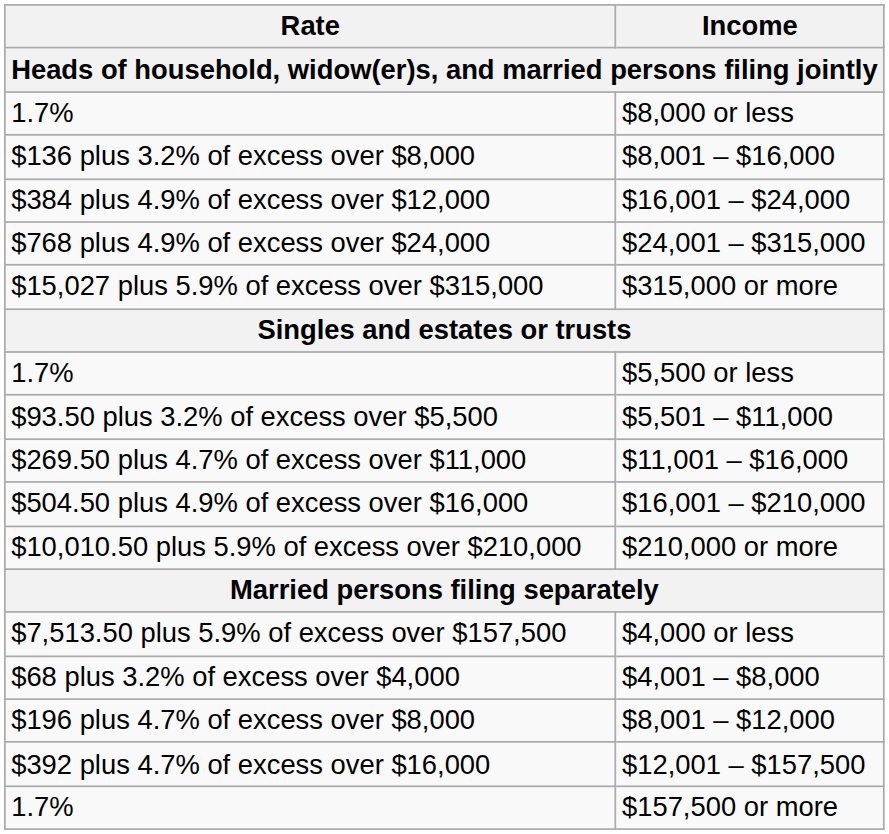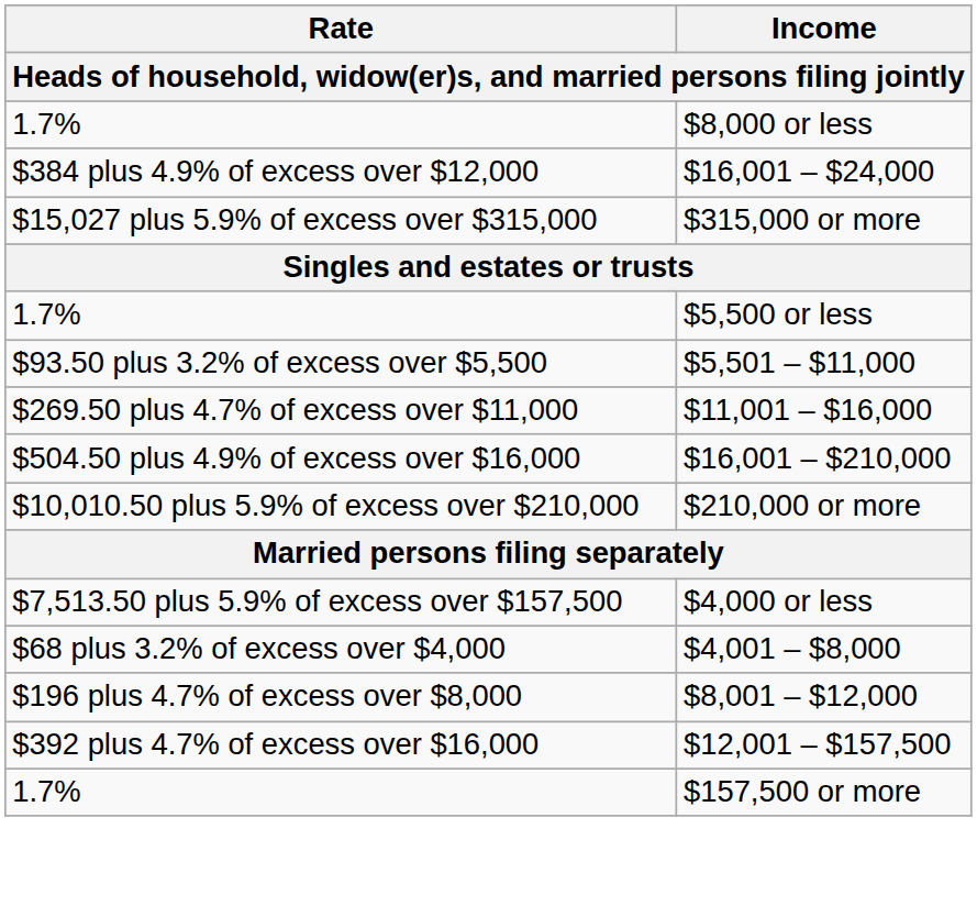 <table class="wikitable" border="1">
 <tr>
 <th>Rate</th>
 <th>Income</th>
 </tr>
 <tr>
 <th colspan="2">Heads of household, widow(er)s, and married persons filing jointly</th>
 </tr>
 <tr>
 <td>1.7%</td>
 <td>$8,000 or less</td>
 </tr>
 <tr>
-<td>$136 plus 3.2% of excess over $8,000</td>
-<td>$8,001 – $16,000</td>
-</tr>
-<tr>
 <td>$384 plus 4.9% of excess over $12,000</td>
 <td>$16,001 – $24,000</td>
-</tr>
-<tr>
-<td>$768 plus 4.9% of excess over $24,000</td>
-<td>$24,001 – $315,000</td>
 </tr>
 <tr>
 <td>$15,027 plus 5.9% of excess over $315,000</td>
 <td>$315,000 or more</td>
 </tr>
 <tr>
 <th colspan="2">Singles and estates or trusts</th>
 </tr>
 <tr>
 <td>1.7%</td>
 <td>$5,500 or less</td>
 </tr>
 <tr>
 <td>$93.50 plus 3.2% of excess over $5,500</td>
 <td>$5,501 – $11,000</td>
 </tr>
 <tr>
 <td>$269.50 plus 4.7% of excess over $11,000</td>
 <td>$11,001 – $16,000</td>
 </tr>
 <tr>
 <td>$504.50 plus 4.9% of excess over $16,000</td>
 <td>$16,001 – $210,000</td>
 </tr>
 <tr>
 <td>$10,010.50 plus 5.9% of excess over $210,000</td>
 <td>$210,000 or more</td>
 </tr>
 <tr>
 <th colspan="2">Married persons filing separately</th>
 </tr>
 <tr>
 <td>$7,513.50 plus 5.9% of excess over $157,500</td>
 <td>$4,000 or less</td>
 </tr>
 <tr>
 <td>$68 plus 3.2% of excess over $4,000</td>
 <td>$4,001 – $8,000</td>
 </tr>
 <tr>
 <td>$196 plus 4.7% of excess over $8,000</td>
 <td>$8,001 – $12,000</td>
 </tr>
 <tr>
 <td>$392 plus 4.7% of excess over $16,000</td>
 <td>$12,001 – $157,500</td>
 </tr>
 <tr>
 <td>1.7%</td>
 <td>$157,500 or more</td>
 </tr>
 </table>
